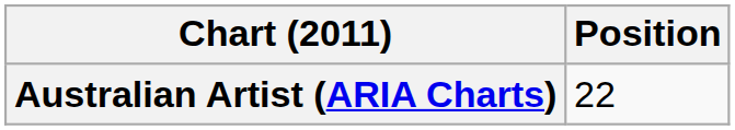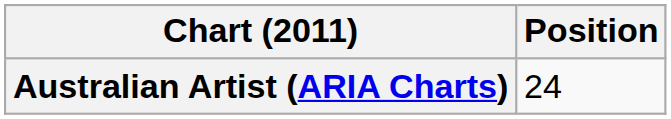 <table class="wikitable plainrowheaders">
 <tr>
 <th scope="col">Chart (2011)</th>
 <th scope="col">Position</th>
 </tr>
 <tr>
 <th scope="row">Australian Artist (<a href='#'>ARIA Charts</a>)</th>
-<td>22</td>
+<td>24</td>
 </tr>
 </table>
